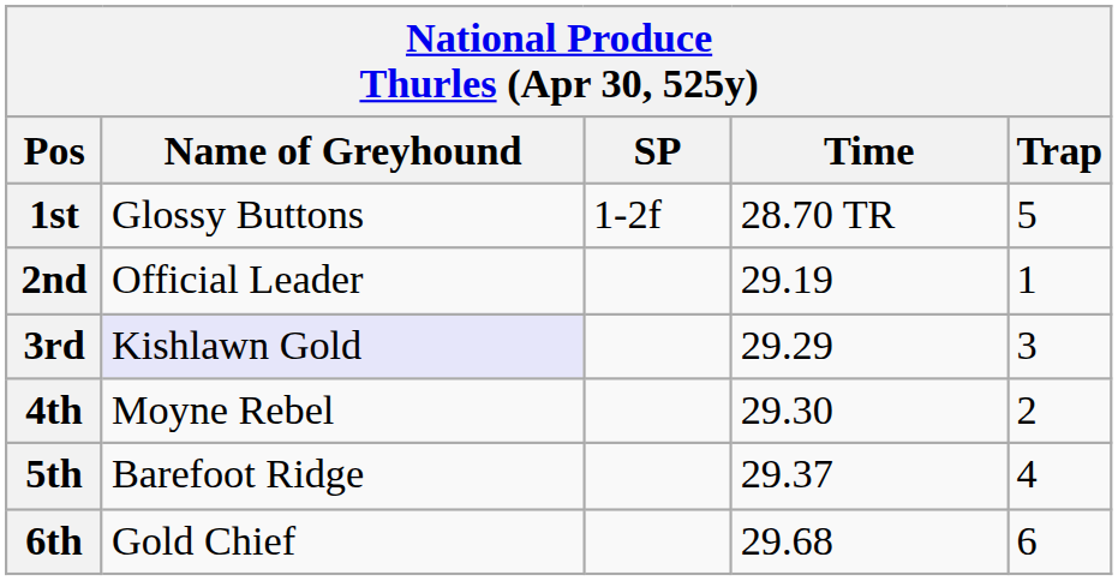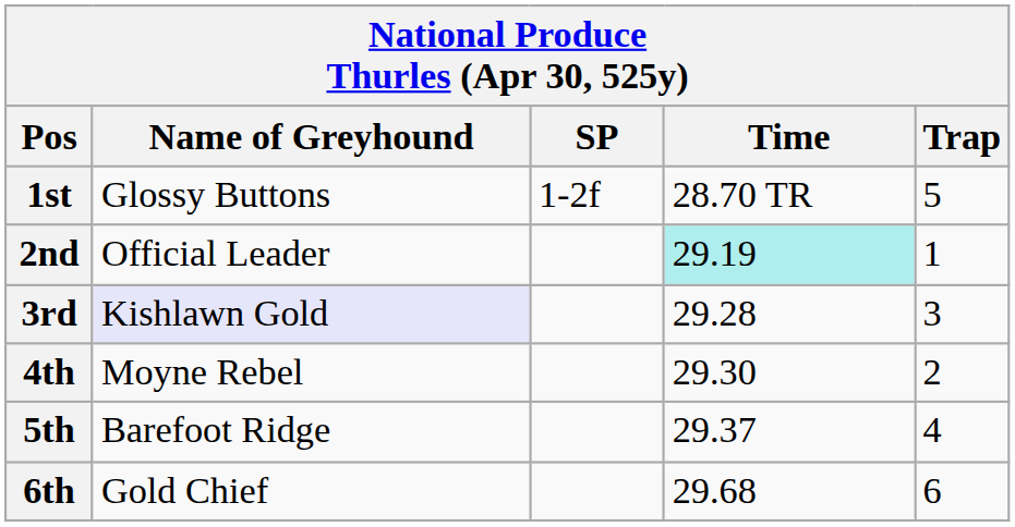 <table class="wikitable">
 <tr>
 <th colspan="6"><a href='#'>National Produce</a><br> <a href='#'>Thurles</a> (Apr 30, 525y)</th>
 </tr>
 <tr>
 <th width=30>Pos</th>
 <th width=180>Name of Greyhound</th>
 <th width=50>SP</th>
 <th width=100>Time</th>
 <th width=30>Trap</th>
 </tr>
 <tr>
 <th>1st</th>
 <td>Glossy Buttons</td>
 <td>1-2f</td>
 <td>28.70 TR</td>
 <td>5</td>
 </tr>
 <tr>
 <th>2nd</th>
 <td>Official Leader</td>
 <td></td>
-<td>29.19</td>
+<td style="background: paleturquoise;">29.19</td>
 <td>1</td>
 </tr>
 <tr>
 <th>3rd</th>
 <td style="background: lavender;">Kishlawn Gold</td>
 <td></td>
-<td>29.29</td>
+<td>29.28</td>
 <td>3</td>
 </tr>
 <tr>
 <th>4th</th>
 <td>Moyne Rebel </td>
 <td></td>
 <td>29.30</td>
 <td>2</td>
 </tr>
 <tr>
 <th>5th</th>
 <td>Barefoot Ridge</td>
 <td></td>
 <td>29.37</td>
 <td>4</td>
 </tr>
 <tr>
 <th>6th</th>
 <td>Gold Chief</td>
 <td></td>
 <td>29.68</td>
 <td>6</td>
 </tr>
 </table>
